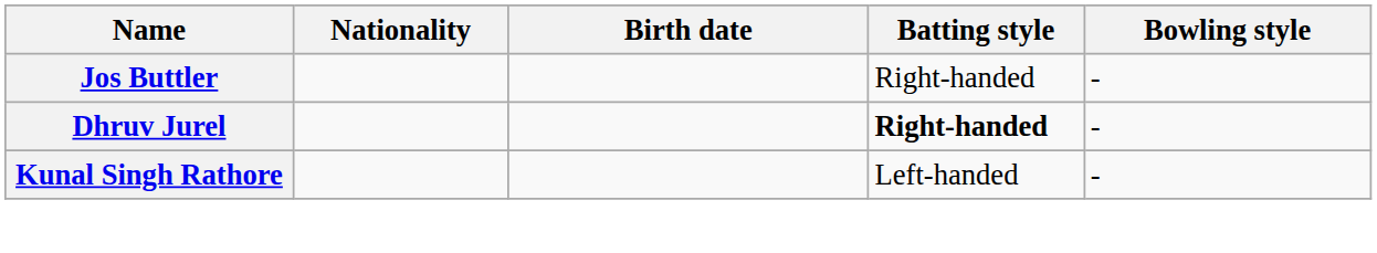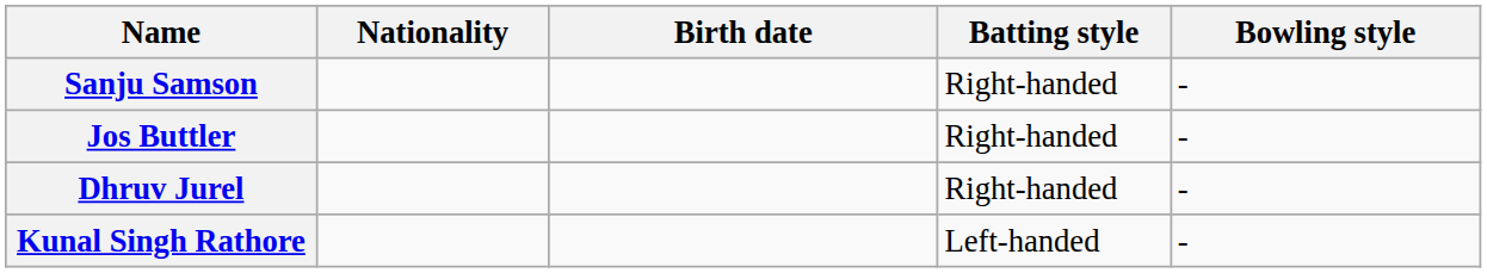 <table class="wikitable plainrowheaders" style="font-size:95%; width:80%;">
 <tr>
 <th scope="col" style="width:20%;">Name</th>
 <th scope="col" style="width:15%;">Nationality</th>
 <th scope="col" style="width:25%;">Birth date</th>
 <th scope="col" style="width:15%;">Batting style</th>
 <th scope="col" style="width:20%;">Bowling style</th>
+</tr>
+<tr>
+<th scope="row"><a href='#'>Sanju Samson</a></th>
+<td></td>
+<td></td>
+<td>Right-handed</td>
+<td>-</td>
 </tr>
 <tr>
 <th scope="row"><a href='#'>Jos Buttler</a></th>
 <td></td>
 <td></td>
 <td>Right-handed</td>
 <td>-</td>
 </tr>
 <tr>
 <th scope="row"><a href='#'>Dhruv Jurel</a></th>
 <td></td>
 <td></td>
-<td><strong>Right-handed</strong></td>
+<td>Right-handed</td>
 <td>-</td>
 </tr>
 <tr>
 <th scope="row"><a href='#'>Kunal Singh Rathore</a></th>
 <td></td>
 <td></td>
 <td>Left-handed</td>
 <td>-</td>
 </tr>
 </table>
